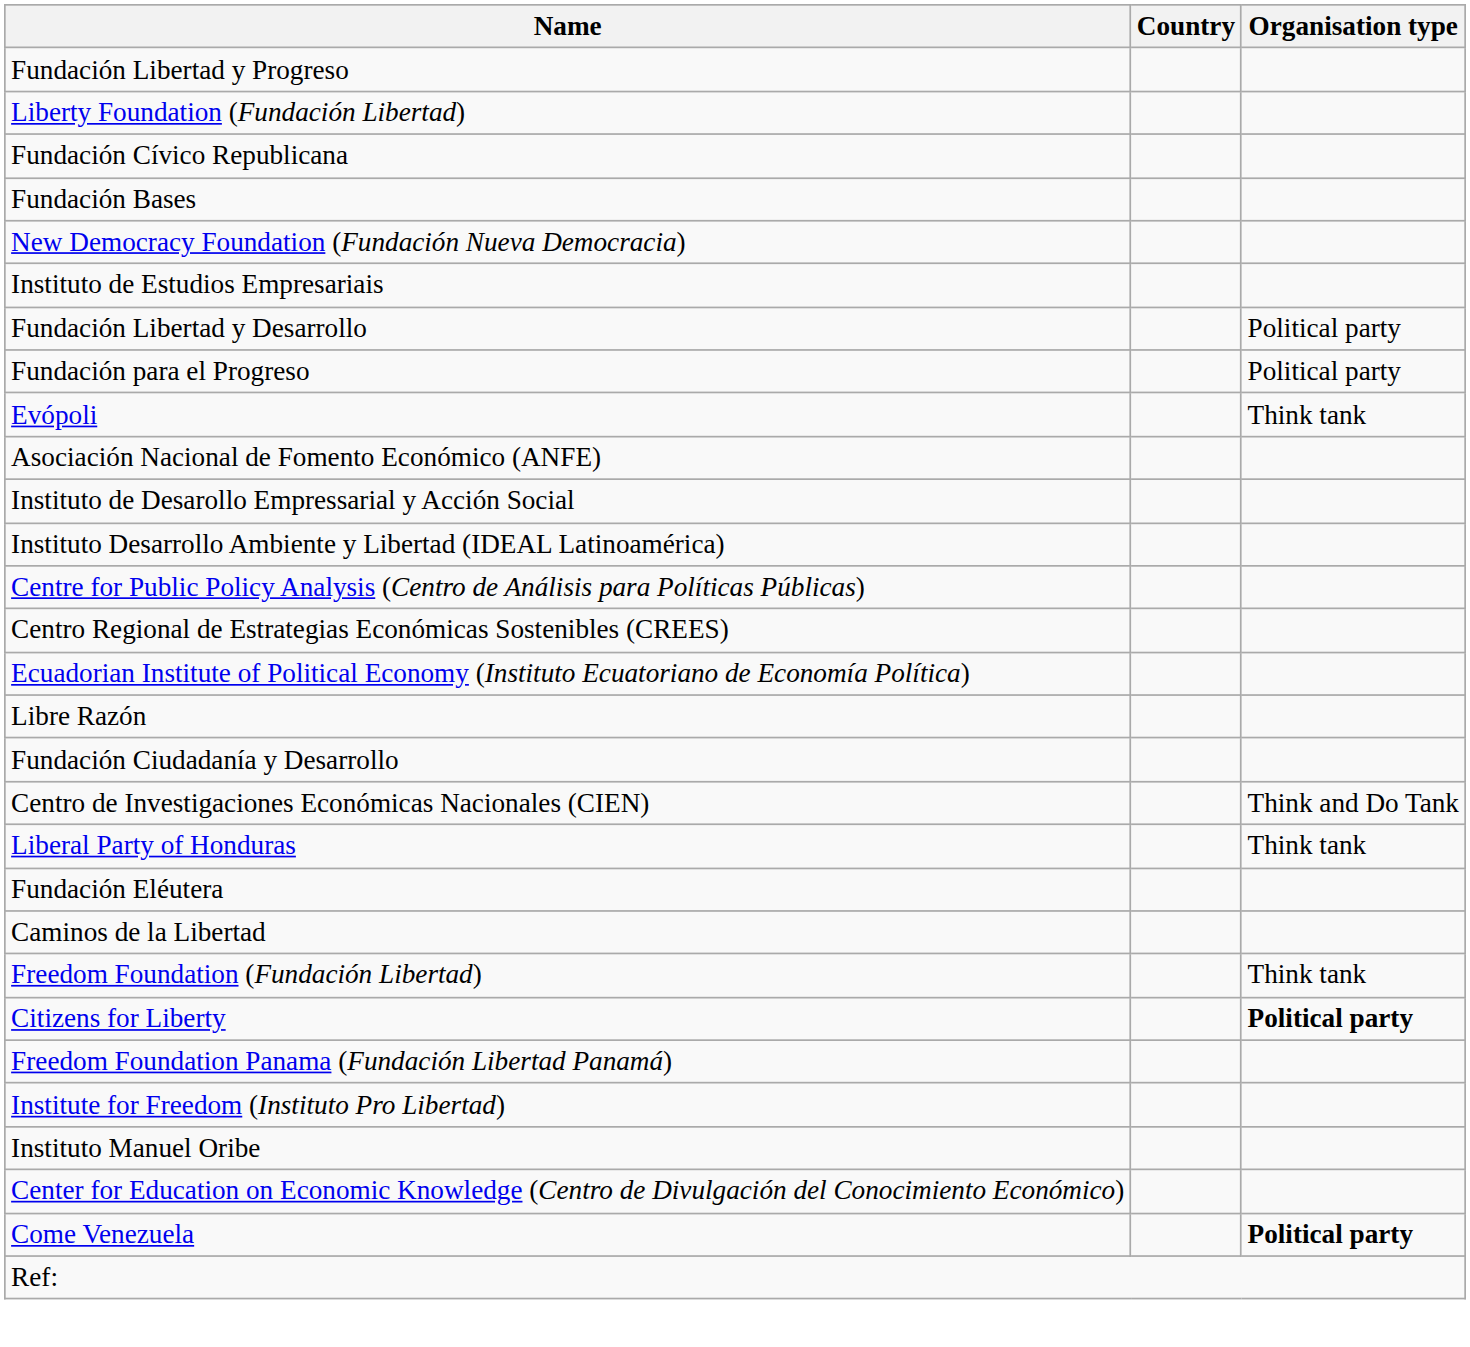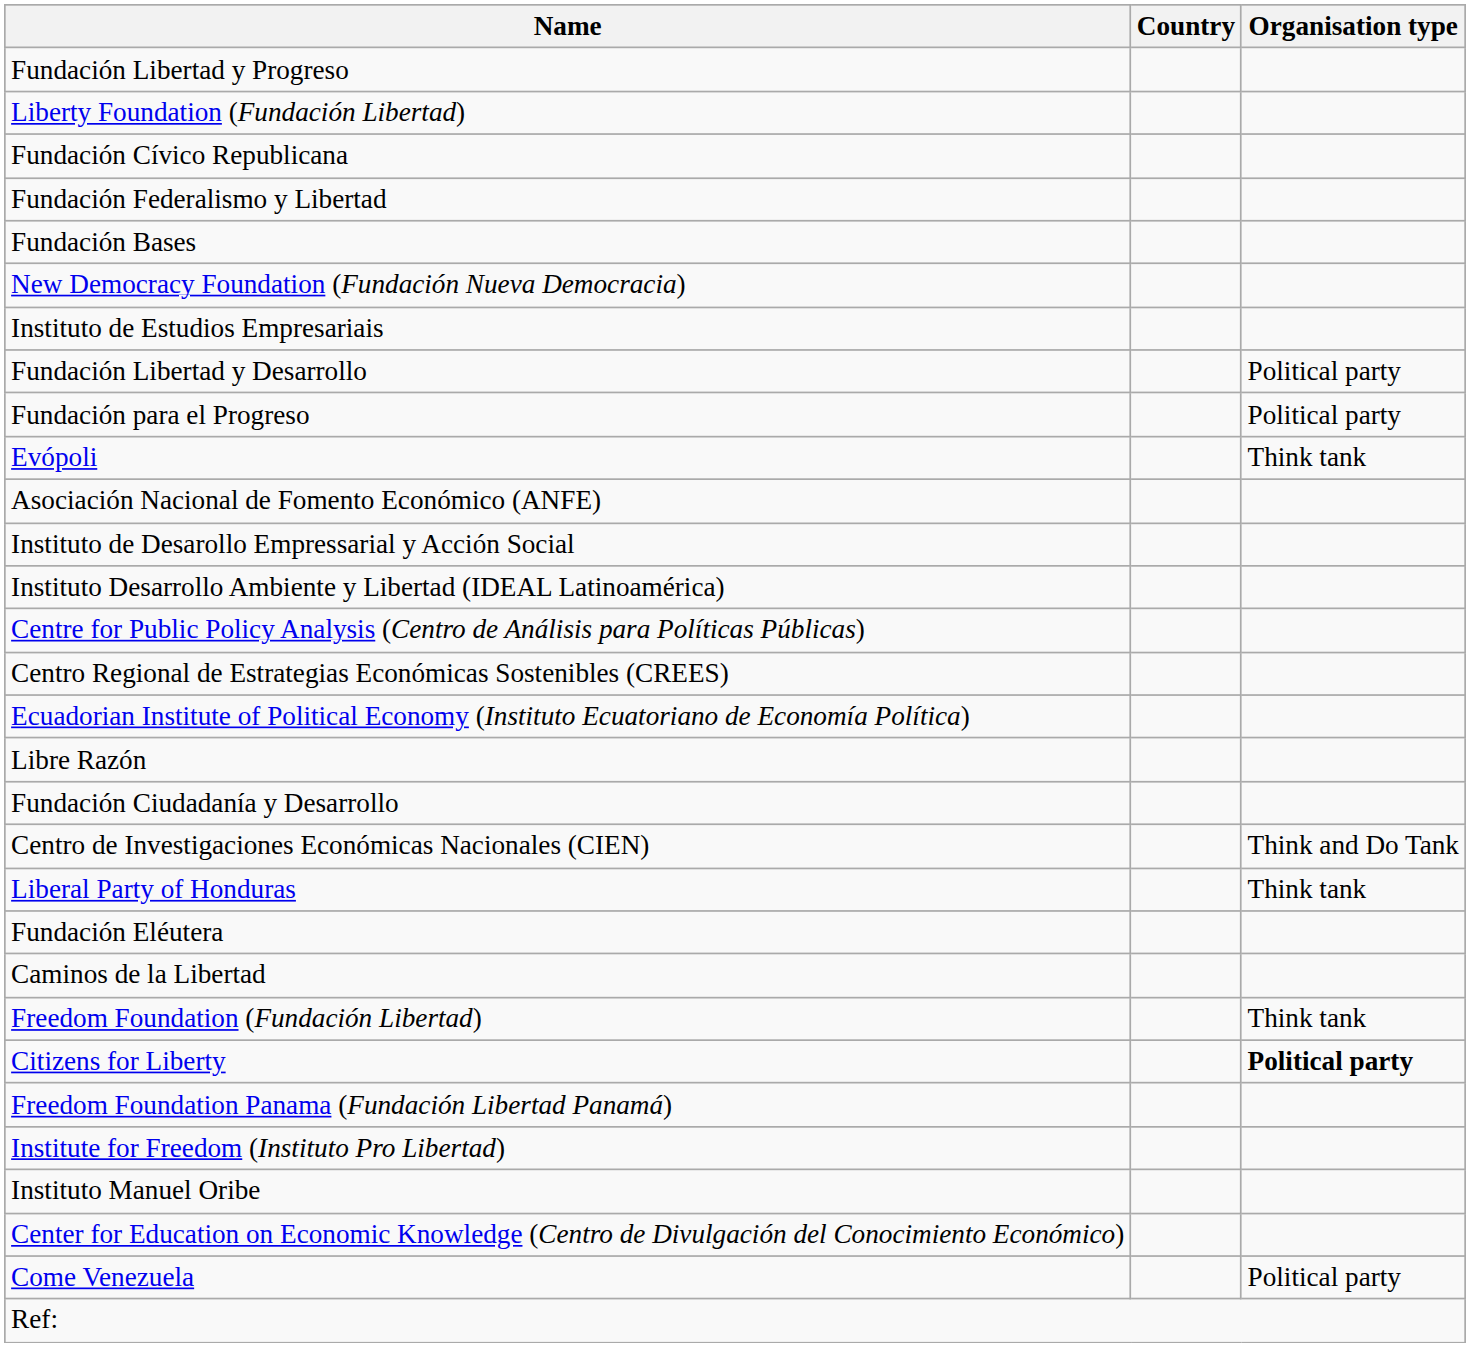 <table class="wikitable sortable">
 <tr>
 <th>Name</th>
 <th>Country</th>
 <th>Organisation type</th>
 </tr>
 <tr>
 <td>Fundación Libertad y Progreso</td>
 <td></td>
 <td></td>
 </tr>
 <tr>
 <td><a href='#'>Liberty Foundation</a> (<em>Fundación Libertad</em>)</td>
 <td></td>
 <td></td>
 </tr>
 <tr>
 <td>Fundación Cívico Republicana</td>
+<td></td>
+<td></td>
+</tr>
+<tr>
+<td>Fundación Federalismo y Libertad</td>
 <td></td>
 <td></td>
 </tr>
 <tr>
 <td>Fundación Bases</td>
 <td></td>
 <td></td>
 </tr>
 <tr>
 <td><a href='#'>New Democracy Foundation</a> (<em>Fundación Nueva Democracia</em>)</td>
 <td></td>
 <td></td>
 </tr>
 <tr>
 <td>Instituto de Estudios Empresariais</td>
 <td></td>
 <td></td>
 </tr>
 <tr>
 <td>Fundación Libertad y Desarrollo</td>
 <td></td>
 <td>Political party</td>
 </tr>
 <tr>
 <td>Fundación para el Progreso</td>
 <td></td>
 <td>Political party</td>
 </tr>
 <tr>
 <td><a href='#'>Evópoli</a></td>
 <td></td>
 <td>Think tank</td>
 </tr>
 <tr>
 <td>Asociación Nacional de Fomento Económico (ANFE)</td>
 <td></td>
 <td></td>
 </tr>
 <tr>
 <td>Instituto de Desarollo Empressarial y Acción Social</td>
 <td></td>
 <td></td>
 </tr>
 <tr>
 <td>Instituto Desarrollo Ambiente y Libertad (IDEAL Latinoamérica)</td>
 <td></td>
 <td></td>
 </tr>
 <tr>
 <td><a href='#'>Centre for Public Policy Analysis</a> (<em>Centro de Análisis para Políticas Públicas</em>)</td>
 <td></td>
 <td></td>
 </tr>
 <tr>
 <td>Centro Regional de Estrategias Económicas Sostenibles (CREES)</td>
 <td></td>
 <td></td>
 </tr>
 <tr>
 <td><a href='#'>Ecuadorian Institute of Political Economy</a> (<em>Instituto Ecuatoriano de Economía Política</em>)</td>
 <td></td>
 <td></td>
 </tr>
 <tr>
 <td>Libre Razón</td>
 <td></td>
 <td></td>
 </tr>
 <tr>
 <td>Fundación Ciudadanía y Desarrollo</td>
 <td></td>
 <td></td>
 </tr>
 <tr>
 <td>Centro de Investigaciones Económicas Nacionales (CIEN)</td>
 <td></td>
 <td>Think and Do Tank</td>
 </tr>
 <tr>
 <td><a href='#'>Liberal Party of Honduras</a></td>
 <td></td>
 <td>Think tank</td>
 </tr>
 <tr>
 <td>Fundación Eléutera</td>
 <td></td>
 <td></td>
 </tr>
 <tr>
 <td>Caminos de la Libertad</td>
 <td></td>
 <td></td>
 </tr>
 <tr>
 <td><a href='#'>Freedom Foundation</a> (<em>Fundación Libertad</em>)</td>
 <td></td>
 <td>Think tank</td>
 </tr>
 <tr>
 <td><a href='#'>Citizens for Liberty</a></td>
 <td></td>
 <td><strong>Political party</strong></td>
 </tr>
 <tr>
 <td><a href='#'>Freedom Foundation Panama</a> (<em>Fundación Libertad Panamá</em>)</td>
 <td></td>
 <td></td>
 </tr>
 <tr>
 <td><a href='#'>Institute for Freedom</a> (<em>Instituto Pro Libertad</em>)</td>
 <td></td>
 <td></td>
 </tr>
 <tr>
 <td>Instituto Manuel Oribe</td>
 <td></td>
 <td></td>
 </tr>
 <tr>
 <td><a href='#'>Center for Education on Economic Knowledge</a> (<em>Centro de Divulgación del Conocimiento Económico</em>)</td>
 <td></td>
 <td></td>
 </tr>
 <tr>
 <td><a href='#'>Come Venezuela</a></td>
 <td></td>
-<td><strong>Political party</strong></td>
+<td>Political party</td>
 </tr>
 <tr>
 <td colspan="3">Ref:</td>
 </tr>
 </table>
